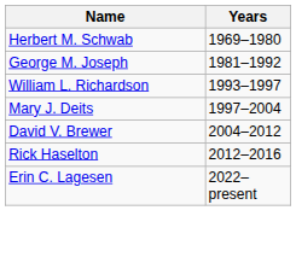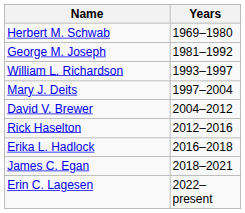 <table class="wikitable sortable" style="width:25%">
 <tr>
 <th width="70%">Name</th>
 <th width="30%">Years</th>
 </tr>
 <tr valign="top">
 <td><a href='#'>Herbert M. Schwab</a></td>
 <td>1969–1980</td>
 </tr>
 <tr valign="top">
 <td><a href='#'>George M. Joseph</a></td>
 <td>1981–1992</td>
 </tr>
 <tr valign="top">
 <td><a href='#'>William L. Richardson</a></td>
 <td>1993–1997</td>
 </tr>
 <tr valign="top">
 <td><a href='#'>Mary J. Deits</a></td>
 <td>1997–2004</td>
 </tr>
 <tr valign="top">
 <td><a href='#'>David V. Brewer</a></td>
 <td>2004–2012</td>
 </tr>
 <tr valign="top">
 <td><a href='#'>Rick Haselton</a></td>
 <td>2012–2016</td>
 </tr>
 <tr valign="top">
+<td><a href='#'>Erika L. Hadlock</a></td>
+<td>2016–2018</td>
+</tr>
+<tr valign="top">
+<td><a href='#'>James C. Egan</a></td>
+<td>2018–2021</td>
+</tr>
+<tr valign="top">
 <td><a href='#'>Erin C. Lagesen</a></td>
 <td>2022–present</td>
 </tr>
 </table>
